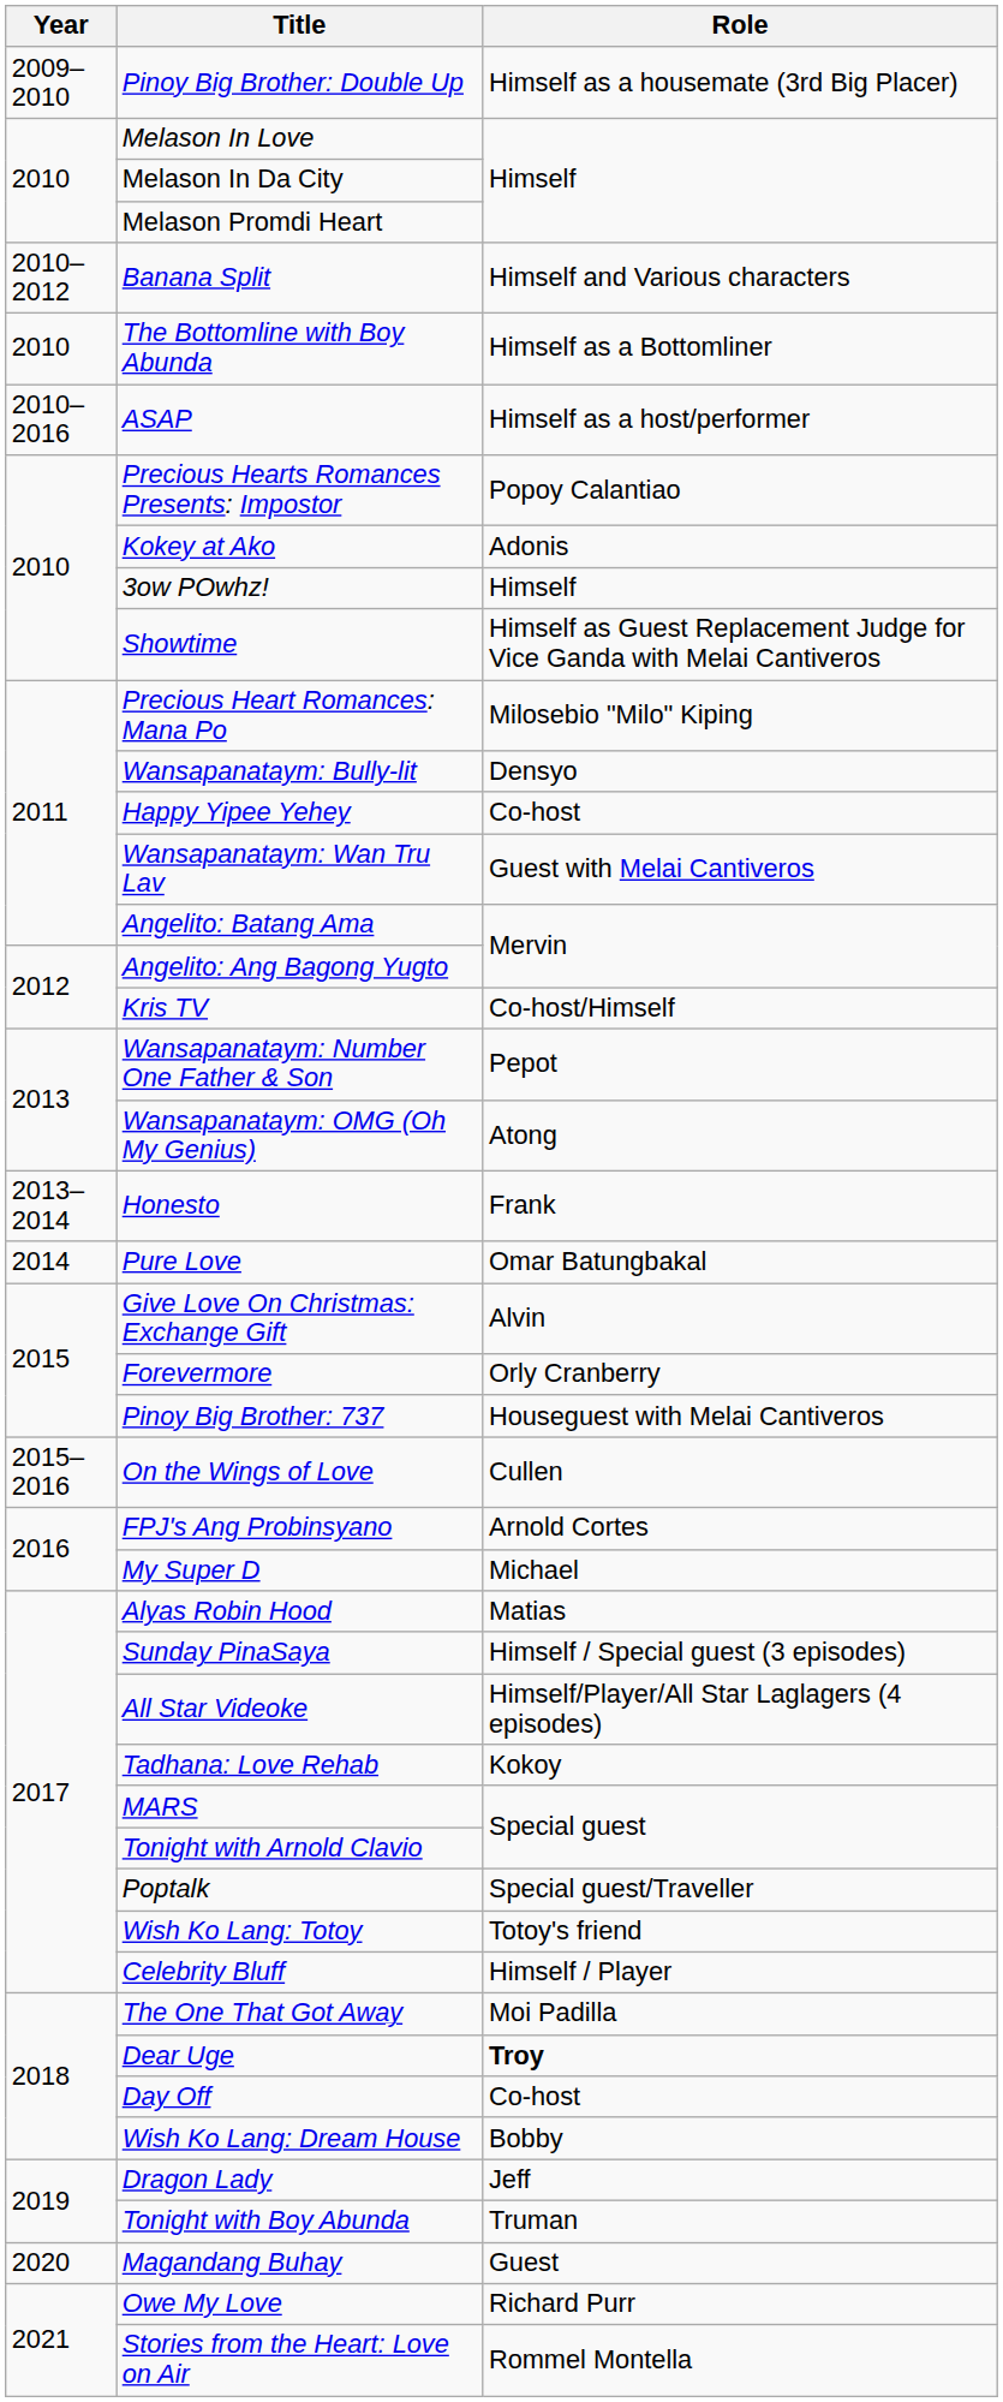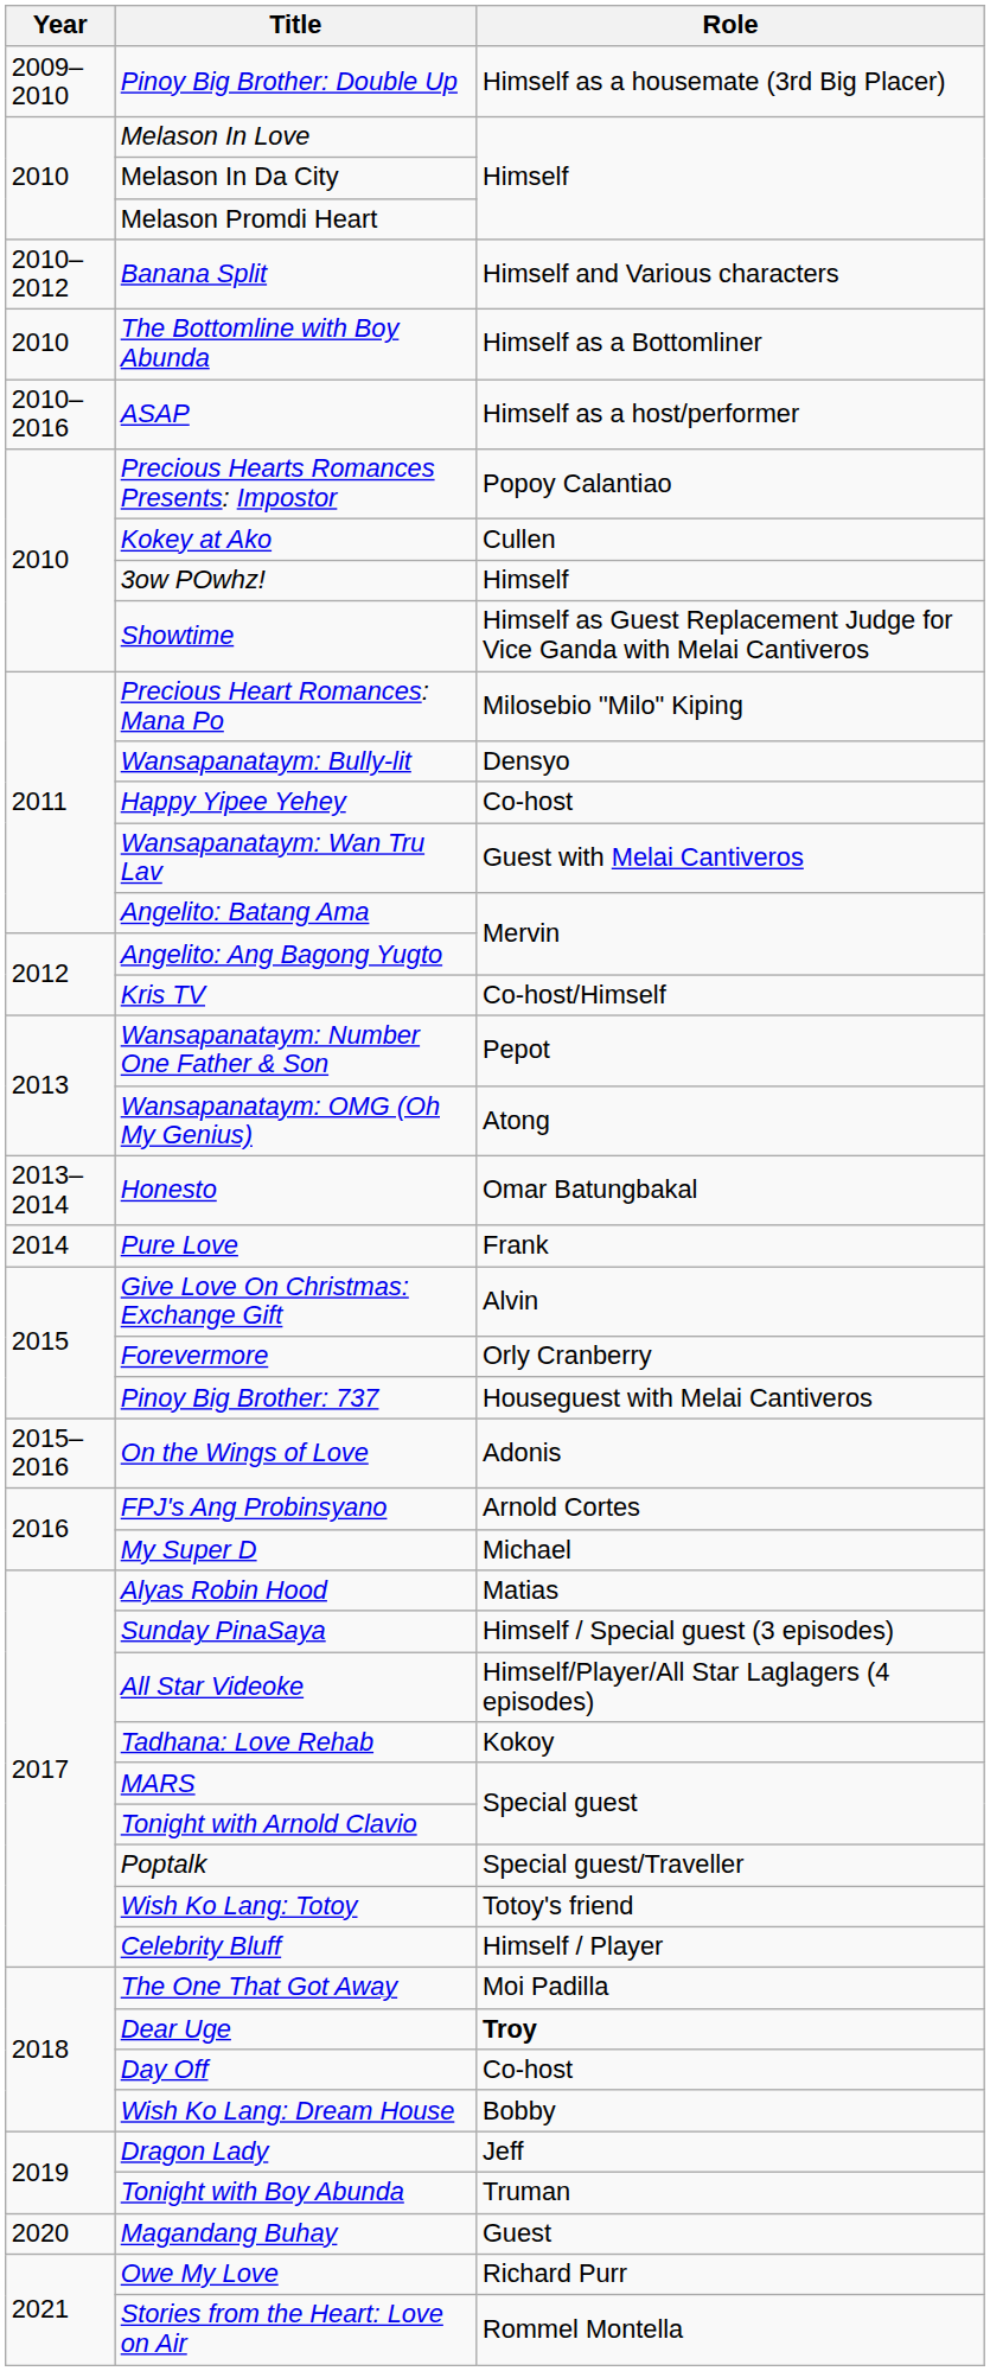 <table class="wikitable">
 <tr>
 <th>Year</th>
 <th>Title</th>
 <th>Role</th>
 </tr>
 <tr>
 <td>2009–2010</td>
 <td><em><a href='#'>Pinoy Big Brother: Double Up</a></em></td>
 <td>Himself as a housemate (3rd Big Placer)</td>
 </tr>
 <tr>
 <td rowspan=3>2010</td>
 <td><em>Melason In Love</em></td>
 <td rowspan="3">Himself</td>
 </tr>
 <tr>
 <td>Melason In Da City</td>
 </tr>
 <tr>
 <td>Melason Promdi Heart</td>
 </tr>
 <tr>
 <td>2010–2012</td>
 <td><em><a href='#'>Banana Split</a></em></td>
 <td>Himself and Various characters</td>
 </tr>
 <tr>
 <td>2010</td>
 <td><em><a href='#'>The Bottomline with Boy Abunda</a></em></td>
 <td>Himself as a Bottomliner</td>
 </tr>
 <tr>
 <td>2010–2016</td>
 <td><em><a href='#'>ASAP</a></em></td>
 <td>Himself as a host/performer</td>
 </tr>
 <tr>
 <td rowspan=4>2010</td>
 <td><em><a href='#'>Precious Hearts Romances Presents</a>: <a href='#'>Impostor</a></em></td>
 <td>Popoy Calantiao</td>
 </tr>
 <tr>
 <td><em><a href='#'>Kokey at Ako</a></em></td>
-<td>Adonis</td>
+<td>Cullen</td>
 </tr>
 <tr>
 <td><em>3ow POwhz!</em></td>
 <td>Himself</td>
 </tr>
 <tr>
 <td><em><a href='#'>Showtime</a></em></td>
 <td>Himself as Guest Replacement Judge for Vice Ganda with Melai Cantiveros</td>
 </tr>
 <tr>
 <td rowspan=5>2011</td>
 <td><em><a href='#'>Precious Heart Romances</a>: <a href='#'>Mana Po</a></em></td>
 <td>Milosebio "Milo" Kiping</td>
 </tr>
 <tr>
 <td><em><a href='#'>Wansapanataym: Bully-lit</a></em></td>
 <td>Densyo</td>
 </tr>
 <tr>
 <td><em><a href='#'>Happy Yipee Yehey</a></em></td>
 <td>Co-host</td>
 </tr>
 <tr>
 <td><em><a href='#'>Wansapanataym: Wan Tru Lav</a></em></td>
 <td>Guest with <a href='#'>Melai Cantiveros</a></td>
 </tr>
 <tr>
 <td><em><a href='#'>Angelito: Batang Ama</a></em></td>
 <td rowspan="2">Mervin</td>
 </tr>
 <tr>
 <td rowspan=2>2012</td>
 <td><em><a href='#'>Angelito: Ang Bagong Yugto</a></em></td>
 </tr>
 <tr>
 <td><em><a href='#'>Kris TV</a></em></td>
 <td>Co-host/Himself</td>
 </tr>
 <tr>
 <td rowspan=2>2013</td>
 <td><em><a href='#'>Wansapanataym: Number One Father & Son</a></em></td>
 <td>Pepot</td>
 </tr>
 <tr>
 <td><em><a href='#'>Wansapanataym: OMG (Oh My Genius)</a></em></td>
 <td>Atong</td>
 </tr>
 <tr>
 <td>2013–2014</td>
 <td><em><a href='#'>Honesto</a></em></td>
-<td>Frank</td>
+<td>Omar Batungbakal</td>
 </tr>
 <tr>
 <td>2014</td>
 <td><em><a href='#'>Pure Love</a></em></td>
-<td>Omar Batungbakal</td>
+<td>Frank</td>
 </tr>
 <tr>
 <td rowspan=3>2015</td>
 <td><em><a href='#'>Give Love On Christmas: Exchange Gift</a></em></td>
 <td>Alvin</td>
 </tr>
 <tr>
 <td><em><a href='#'>Forevermore</a></em></td>
 <td>Orly Cranberry</td>
 </tr>
 <tr>
 <td><em><a href='#'>Pinoy Big Brother: 737</a></em></td>
 <td>Houseguest with Melai Cantiveros</td>
 </tr>
 <tr>
 <td>2015–2016</td>
 <td><em><a href='#'>On the Wings of Love</a></em></td>
-<td>Cullen</td>
+<td>Adonis</td>
 </tr>
 <tr>
 <td rowspan=2>2016</td>
 <td><em><a href='#'>FPJ's Ang Probinsyano</a></em></td>
 <td>Arnold Cortes</td>
 </tr>
 <tr>
 <td><em><a href='#'>My Super D</a></em></td>
 <td>Michael</td>
 </tr>
 <tr>
 <td rowspan="9">2017</td>
 <td><em><a href='#'>Alyas Robin Hood</a></em></td>
 <td>Matias</td>
 </tr>
 <tr>
 <td><em><a href='#'>Sunday PinaSaya</a></em></td>
 <td>Himself / Special guest (3 episodes)</td>
 </tr>
 <tr>
 <td><em><a href='#'>All Star Videoke</a></em></td>
 <td>Himself/Player/All Star Laglagers (4 episodes)</td>
 </tr>
 <tr>
 <td><em><a href='#'>Tadhana: Love Rehab</a></em></td>
 <td>Kokoy</td>
 </tr>
 <tr>
 <td><em><a href='#'>MARS</a></em></td>
 <td rowspan=2>Special guest</td>
 </tr>
 <tr>
 <td><em><a href='#'>Tonight with Arnold Clavio</a></em></td>
 </tr>
 <tr>
 <td><em>Poptalk</em></td>
 <td>Special guest/Traveller</td>
 </tr>
 <tr>
 <td><em><a href='#'>Wish Ko Lang: Totoy</a></em></td>
 <td>Totoy's friend</td>
 </tr>
 <tr>
 <td><em><a href='#'>Celebrity Bluff</a></em></td>
 <td>Himself / Player</td>
 </tr>
 <tr>
 <td rowspan=4>2018</td>
 <td><em><a href='#'>The One That Got Away</a></em></td>
 <td>Moi Padilla</td>
 </tr>
 <tr>
 <td><em><a href='#'>Dear Uge</a></em></td>
 <td><strong>Troy</strong></td>
 </tr>
 <tr>
 <td><em><a href='#'>Day Off</a></em></td>
 <td>Co-host</td>
 </tr>
 <tr>
 <td><em><a href='#'>Wish Ko Lang: Dream House</a></em></td>
 <td>Bobby</td>
 </tr>
 <tr>
 <td rowspan=2>2019</td>
 <td><em><a href='#'>Dragon Lady</a></em></td>
 <td>Jeff</td>
 </tr>
 <tr>
 <td><em><a href='#'>Tonight with Boy Abunda</a></em></td>
 <td>Truman</td>
 </tr>
 <tr>
 <td>2020</td>
 <td><em><a href='#'>Magandang Buhay</a></em></td>
 <td>Guest</td>
 </tr>
 <tr>
 <td rowspan=2>2021</td>
 <td><em><a href='#'>Owe My Love</a></em></td>
 <td>Richard Purr</td>
 </tr>
 <tr>
 <td><em><a href='#'>Stories from the Heart: Love on Air</a></em></td>
 <td>Rommel Montella</td>
 </tr>
 </table>
